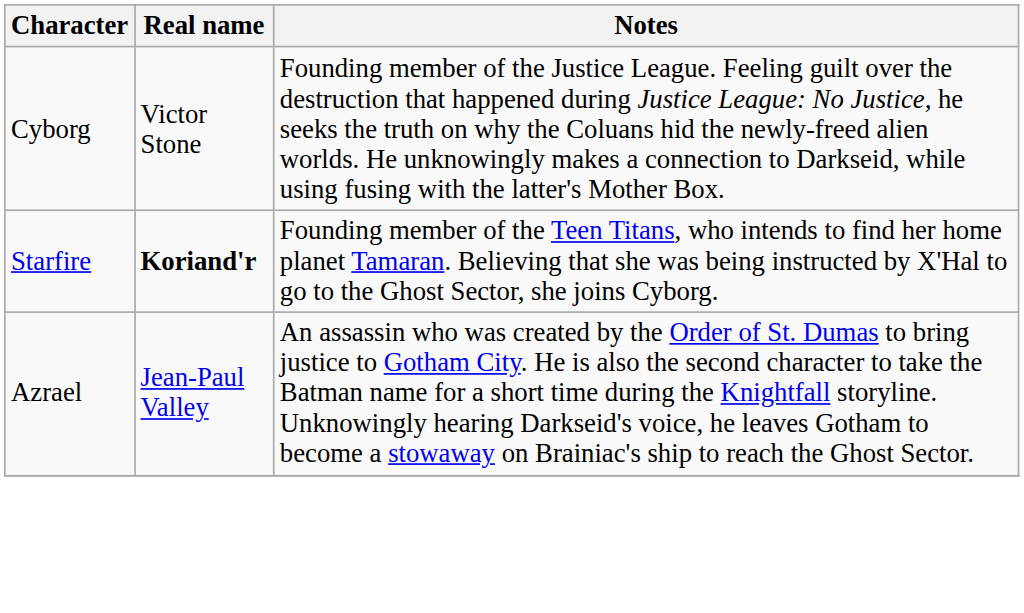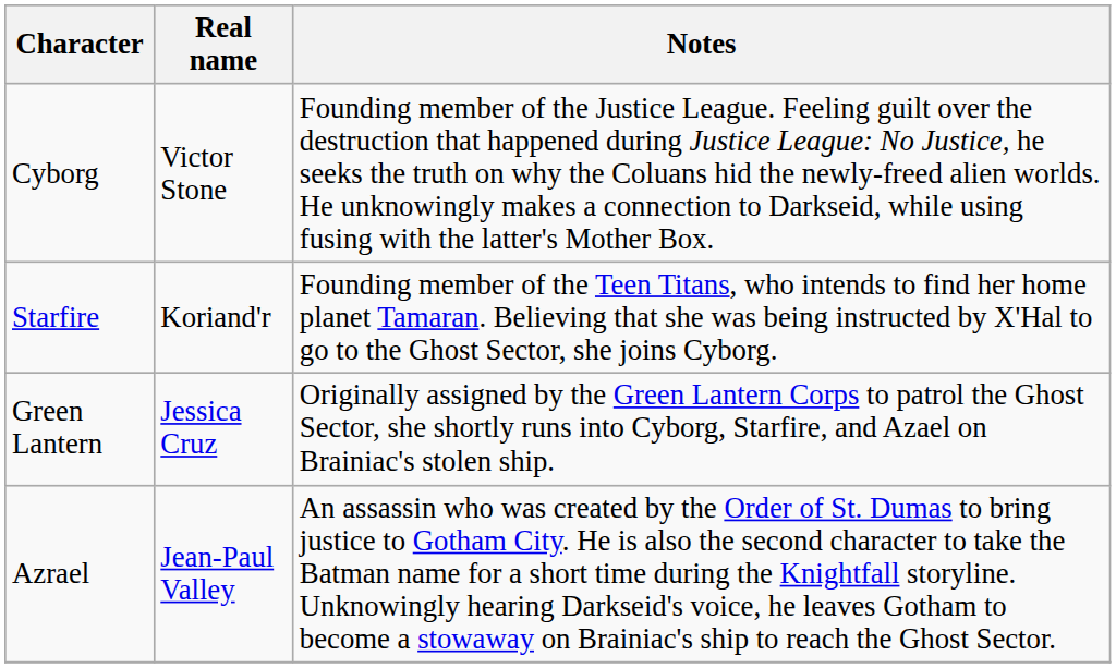 <table class="wikitable">
 <tr>
 <th scope="col">Character</th>
 <th scope="col">Real name</th>
 <th scope="col">Notes</th>
 </tr>
 <tr>
 <td>Cyborg</td>
 <td>Victor Stone</td>
 <td>Founding member of the Justice League. Feeling guilt over the destruction that happened during <em>Justice League: No Justice,</em> he seeks the truth on why the Coluans hid the newly-freed alien worlds. He unknowingly makes a connection to Darkseid, while using fusing with the latter's Mother Box.</td>
 </tr>
 <tr>
 <td><a href='#'>Starfire</a></td>
-<td><strong>Koriand'r</strong></td>
+<td>Koriand'r</td>
 <td>Founding member of the <a href='#'>Teen Titans</a>, who intends to find her home planet <a href='#'>Tamaran</a>. Believing that she was being instructed by X'Hal to go to the Ghost Sector, she joins Cyborg.</td>
+</tr>
+<tr>
+<td>Green Lantern</td>
+<td><a href='#'>Jessica Cruz</a></td>
+<td>Originally assigned by the <a href='#'>Green Lantern Corps</a> to patrol the Ghost Sector, she shortly runs into Cyborg, Starfire, and Azael on Brainiac's stolen ship.</td>
 </tr>
 <tr>
 <td>Azrael</td>
 <td><a href='#'>Jean-Paul Valley</a></td>
 <td>An assassin who was created by the <a href='#'>Order of St. Dumas</a> to bring justice to <a href='#'>Gotham City</a>. He is also the second character to take the Batman name for a short time during the <a href='#'>Knightfall</a> storyline. Unknowingly hearing Darkseid's voice, he leaves Gotham to become a <a href='#'>stowaway</a> on Brainiac's ship to reach the Ghost Sector.</td>
 </tr>
 <tr>
 </tr>
 </table>
